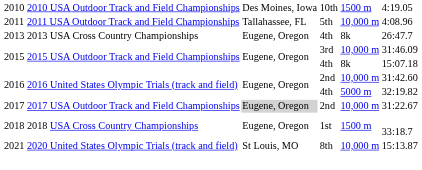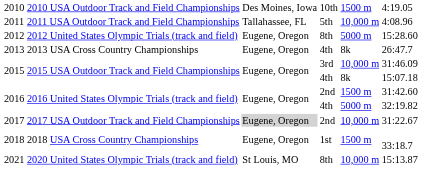 <table>
 <tr>
 <td>2010</td>
 <td><a href='#'>2010 USA Outdoor Track and Field Championships</a></td>
 <td>Des Moines, Iowa</td>
 <td>10th</td>
 <td><a href='#'>1500 m</a></td>
 <td>4:19.05</td>
 </tr>
 <tr>
 <td>2011</td>
 <td><a href='#'>2011 USA Outdoor Track and Field Championships</a></td>
 <td>Tallahassee, FL</td>
 <td>5th</td>
 <td><a href='#'>10,000 m</a></td>
 <td>4:08.96</td>
+</tr>
+<tr>
+<td>2012</td>
+<td><a href='#'>2012 United States Olympic Trials (track and field)</a></td>
+<td>Eugene, Oregon</td>
+<td>8th</td>
+<td><a href='#'>5000 m</a></td>
+<td>15:28.60</td>
 </tr>
 <tr>
 <td>2013</td>
 <td>2013 USA Cross Country Championships</td>
 <td>Eugene, Oregon</td>
 <td>4th</td>
 <td>8k</td>
 <td>26:47.7</td>
 </tr>
 <tr>
 <td rowspan=2>2015</td>
 <td rowspan=2><a href='#'>2015 USA Outdoor Track and Field Championships</a></td>
 <td rowspan=2>Eugene, Oregon</td>
 <td>3rd</td>
 <td><a href='#'>10,000 m</a></td>
 <td>31:46.09</td>
 </tr>
 <tr>
 <td>4th</td>
 <td>8k</td>
 <td>15:07.18</td>
 </tr>
 <tr>
 <td rowspan=2>2016</td>
 <td rowspan=2><a href='#'>2016 United States Olympic Trials (track and field)</a></td>
 <td rowspan=2>Eugene, Oregon</td>
 <td>2nd</td>
-<td><a href='#'>10,000 m</a></td>
+<td><a href='#'>1500 m</a></td>
 <td>31:42.60</td>
 </tr>
 <tr>
 <td>4th</td>
 <td><a href='#'>5000 m</a></td>
 <td>32:19.82</td>
 </tr>
 <tr>
 <td>2017</td>
 <td><a href='#'>2017 USA Outdoor Track and Field Championships</a></td>
 <td style="background: lightgrey;">Eugene, Oregon</td>
 <td>2nd</td>
 <td><a href='#'>10,000 m</a></td>
 <td>31:22.67</td>
 </tr>
 <tr>
 <td>2018</td>
 <td>2018 <a href='#'>USA Cross Country Championships</a></td>
 <td>Eugene, Oregon</td>
 <td>1st</td>
 <td><a href='#'>1500 m</a></td>
 <td><br>33:18.7</td>
 </tr>
 <tr>
 <td>2021</td>
 <td><a href='#'>2020 United States Olympic Trials (track and field)</a></td>
 <td>St Louis, MO</td>
 <td>8th</td>
 <td><a href='#'>10,000 m</a></td>
 <td>15:13.87</td>
 </tr>
 </table>
